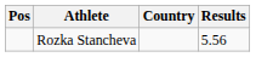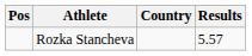 <table class="wikitable">
 <tr>
 <th>Pos</th>
 <th>Athlete</th>
 <th>Country</th>
 <th>Results</th>
 </tr>
 <tr>
 <td align="center"></td>
 <td>Rozka Stancheva</td>
 <td></td>
-<td>5.56</td>
+<td>5.57</td>
 </tr>
 </table>
